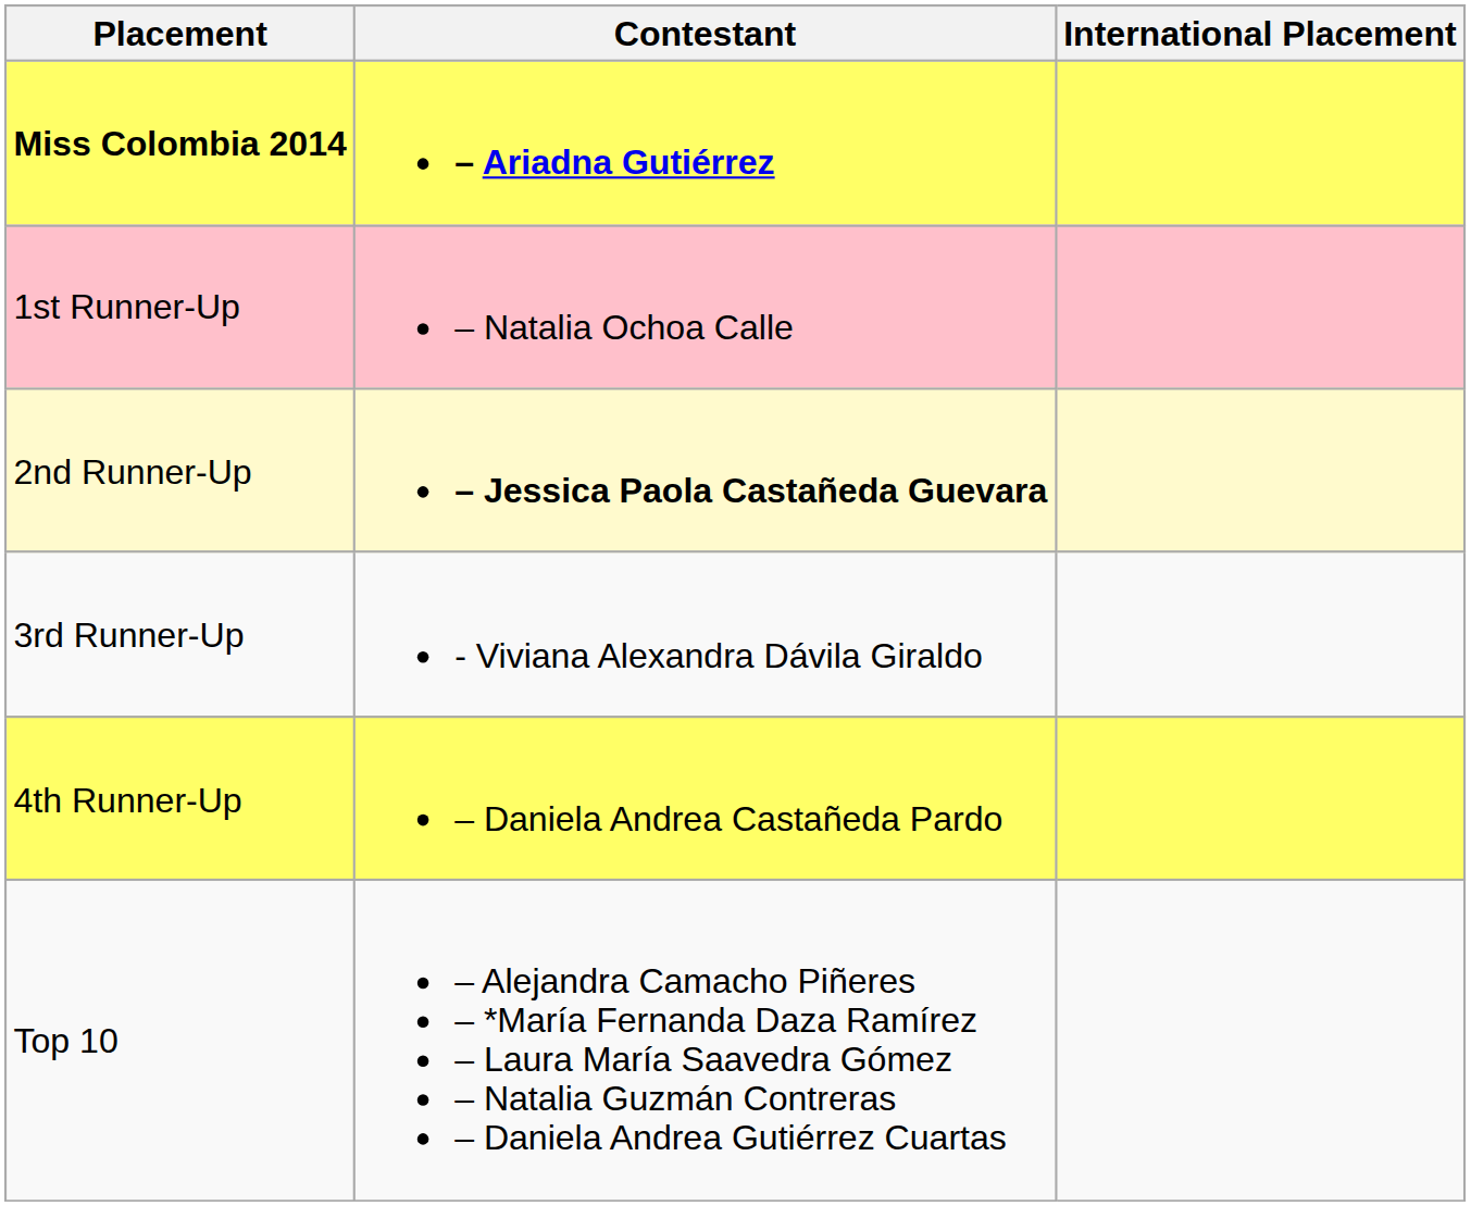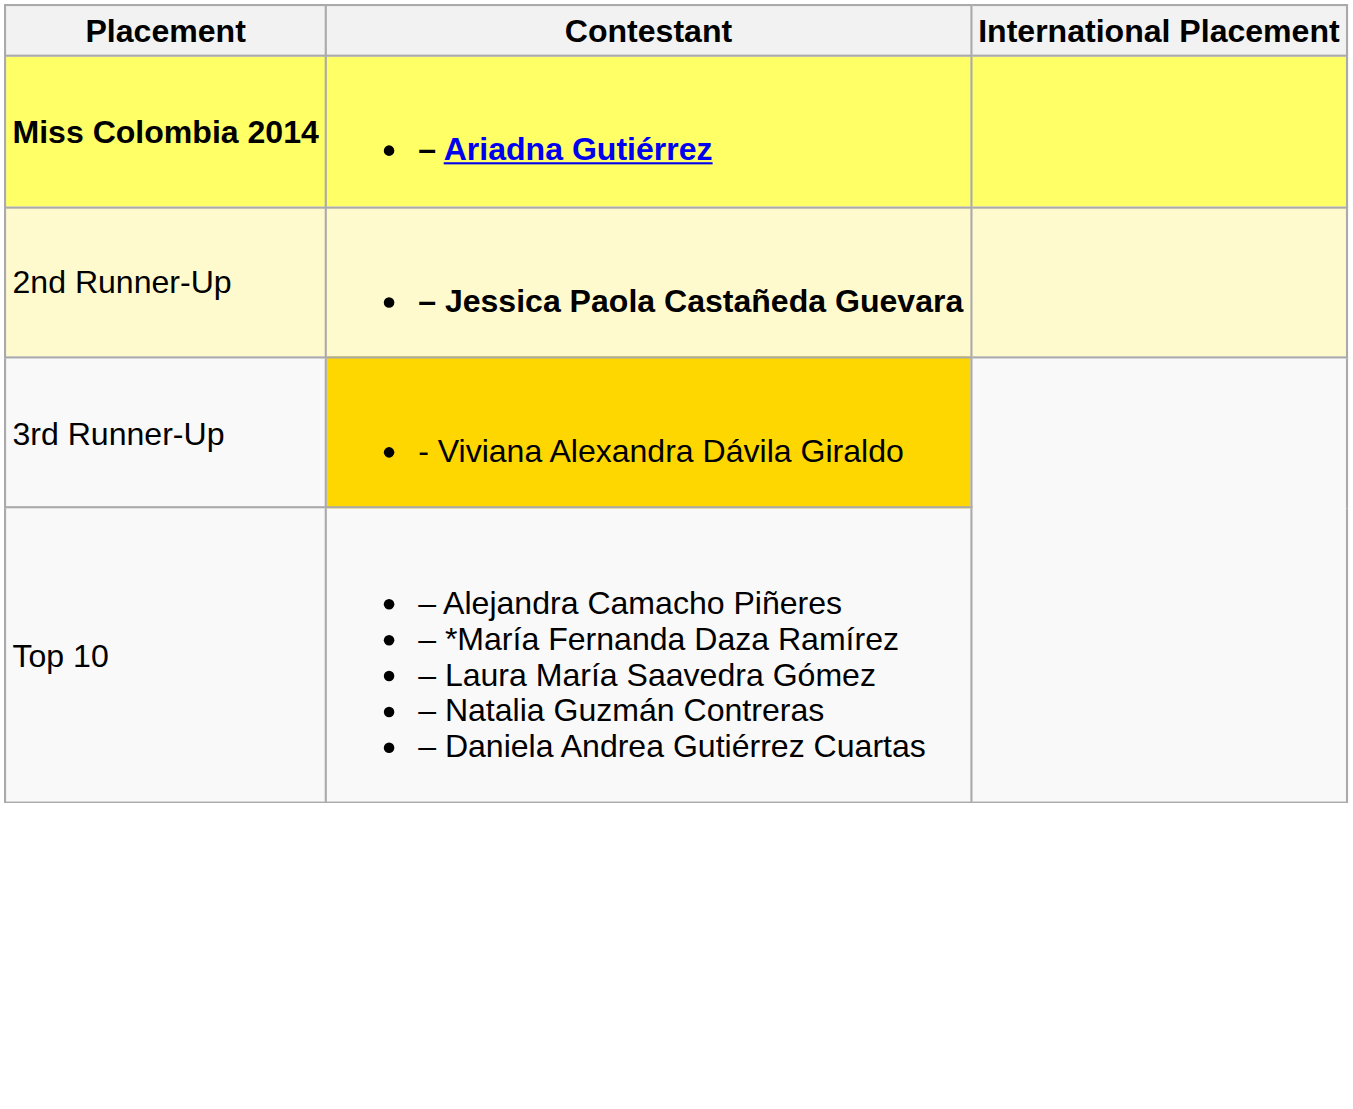 <table class="wikitable sortable" style="font-size: 95%;">
 <tr>
 <th>Placement</th>
 <th>Contestant</th>
 <th>International Placement</th>
 </tr>
 <tr style="background:#FFFF66;">
 <td><strong>Miss Colombia 2014</strong></td>
 <td><br><ul><li><strong> – <a href='#'>Ariadna Gutiérrez</a></strong></li></ul></td>
 <td></td>
 </tr>
-<tr style="background:pink;">
-<td>1st Runner-Up</td>
-<td><br><ul><li> – Natalia Ochoa Calle</li></ul></td>
-<td></td>
-</tr>
 <tr style="background:#FFFACD;">
 <td>2nd Runner-Up</td>
 <td><strong><br><ul><li> – Jessica Paola Castañeda Guevara</li></ul></strong></td>
 <td></td>
 </tr>
 <tr>
 <td>3rd Runner-Up</td>
-<td><br><ul><li> - Viviana Alexandra Dávila Giraldo<br><em></em></li></ul></td>
-</tr>
-<tr style="background:#FFFF66;">
-<td>4th Runner-Up</td>
-<td><br><ul><li> – Daniela Andrea Castañeda Pardo <br><em></em></li></ul></td>
-<td></td>
+<td style="background: gold;"><br><ul><li> - Viviana Alexandra Dávila Giraldo<br><em></em></li></ul></td>
 </tr>
 <tr>
 <td>Top 10</td>
 <td><br><ul><li> – Alejandra Camacho Piñeres</li><li> – *María Fernanda Daza Ramírez <br><em></em></li><li> – Laura María Saavedra Gómez</li><li> – Natalia Guzmán Contreras</li><li> – Daniela Andrea Gutiérrez Cuartas</li></ul></td>
 </tr>
 </table>
